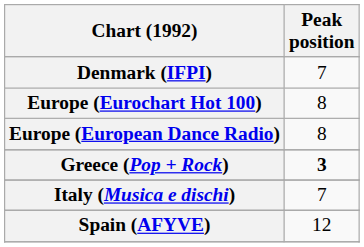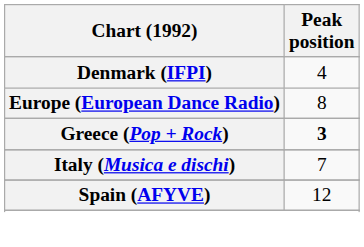 <table class="wikitable sortable plainrowheaders" style="text-align:center">
 <tr>
 <th scope="col">Chart (1992)</th>
 <th scope="col">Peak<br>position</th>
 </tr>
 <tr>
 </tr>
 <tr>
 </tr>
 <tr>
 </tr>
 <tr>
 <th scope="row">Denmark (<a href='#'>IFPI</a>)</th>
-<td>7</td>
-</tr>
-<tr>
-<th scope="row">Europe (<a href='#'>Eurochart Hot 100</a>)</th>
-<td>8</td>
+<td>4</td>
 </tr>
 <tr>
 <th scope="row">Europe (<a href='#'>European Dance Radio</a>)</th>
 <td>8</td>
 </tr>
 <tr>
 </tr>
 <tr>
 </tr>
 <tr>
 <th scope="row">Greece (<em><a href='#'>Pop + Rock</a></em>)</th>
 <td><strong>3</strong></td>
 </tr>
 <tr>
 </tr>
 <tr>
 <th scope="row">Italy (<em><a href='#'>Musica e dischi</a></em>)</th>
 <td>7</td>
 </tr>
 <tr>
 </tr>
 <tr>
 </tr>
 <tr>
 </tr>
 <tr>
 </tr>
 <tr>
 <th scope="row">Spain (<a href='#'>AFYVE</a>)</th>
 <td>12</td>
 </tr>
 <tr>
 </tr>
 <tr>
 </tr>
 <tr>
 </tr>
 <tr>
 </tr>
 <tr>
 </tr>
 </table>
